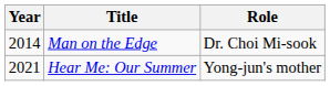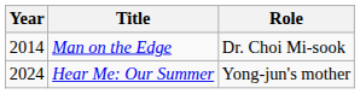 <table class="wikitable sortable">
 <tr>
 <th>Year</th>
 <th>Title</th>
 <th>Role</th>
 </tr>
 <tr>
 <td>2014</td>
 <td><em><a href='#'>Man on the Edge</a></em></td>
 <td>Dr. Choi Mi-sook</td>
 </tr>
 <tr>
-<td>2021</td>
+<td>2024</td>
 <td><em><a href='#'>Hear Me: Our Summer</a></em></td>
 <td>Yong-jun's mother</td>
 </tr>
 </table>
